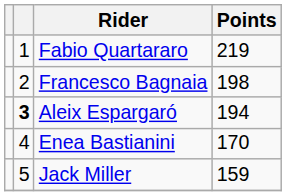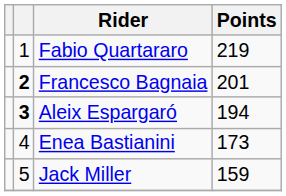 <table class="wikitable" style="font-size: 85%;">
 <tr>
 <th></th>
 <th></th>
 <th>Rider</th>
 <th>Points</th>
 </tr>
 <tr>
 <td></td>
 <td align=center>1</td>
 <td> <a href='#'>Fabio Quartararo</a></td>
 <td align=left>219</td>
 </tr>
 <tr>
 <td></td>
-<td align=center>2</td>
+<td align=center><strong>2</strong></td>
 <td> <a href='#'>Francesco Bagnaia</a></td>
-<td align=left>198</td>
+<td align=left>201</td>
 </tr>
 <tr>
 <td></td>
 <td align=center><strong>3</strong></td>
 <td> <a href='#'>Aleix Espargaró</a></td>
 <td align=left>194</td>
 </tr>
 <tr>
 <td></td>
 <td align=center>4</td>
 <td> <a href='#'>Enea Bastianini</a></td>
-<td align=left>170</td>
+<td align=left>173</td>
 </tr>
 <tr>
 <td></td>
 <td align=center>5</td>
 <td> <a href='#'>Jack Miller</a></td>
 <td align=left>159</td>
 </tr>
 <tr>
 </tr>
 </table>
